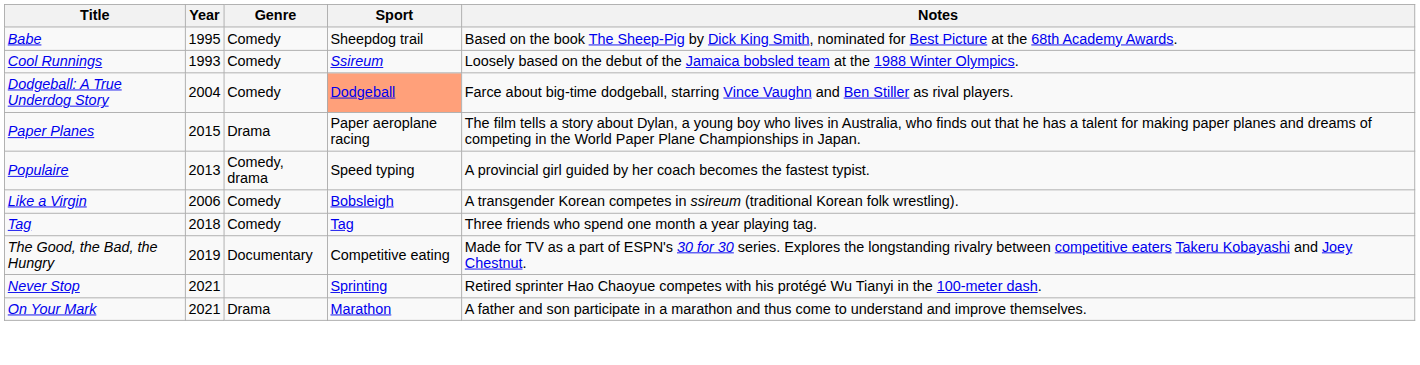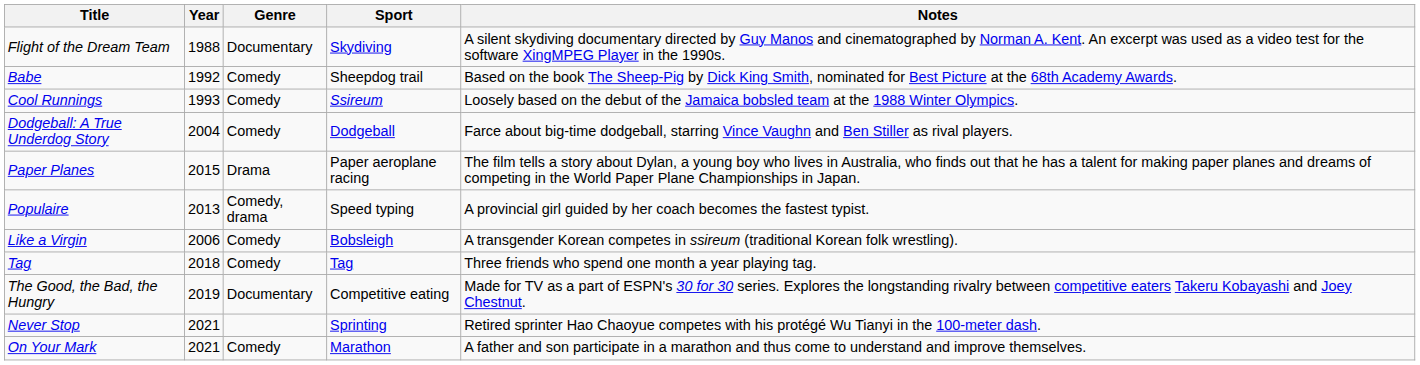 <table class="wikitable sortable">
 <tr>
 <th>Title</th>
 <th>Year</th>
 <th>Genre</th>
 <th>Sport</th>
 <th>Notes</th>
 </tr>
 <tr>
+<td><em>Flight of the Dream Team</em></td>
+<td>1988</td>
+<td>Documentary</td>
+<td><a href='#'>Skydiving</a></td>
+<td>A silent skydiving documentary directed by <a href='#'>Guy Manos</a> and cinematographed by <a href='#'>Norman A. Kent</a>. An excerpt was used as a video test for the software <a href='#'>XingMPEG Player</a> in the 1990s.</td>
+</tr>
+<tr>
 <td><em><a href='#'>Babe</a></em></td>
-<td>1995</td>
+<td>1992</td>
 <td>Comedy</td>
 <td>Sheepdog trail</td>
 <td>Based on the book <a href='#'>The Sheep-Pig</a> by <a href='#'>Dick King Smith</a>, nominated for <a href='#'>Best Picture</a> at the <a href='#'>68th Academy Awards</a>.</td>
 </tr>
 <tr>
 <td><em><a href='#'>Cool Runnings</a></em></td>
 <td>1993</td>
 <td>Comedy</td>
 <td><em><a href='#'>Ssireum</a></em></td>
 <td>Loosely based on the debut of the <a href='#'>Jamaica bobsled team</a> at the <a href='#'>1988 Winter Olympics</a>.</td>
 </tr>
 <tr>
 <td><em><a href='#'>Dodgeball: A True Underdog Story</a></em></td>
 <td>2004</td>
 <td>Comedy</td>
-<td style="background: lightsalmon;"><a href='#'>Dodgeball</a></td>
+<td><a href='#'>Dodgeball</a></td>
 <td>Farce about big-time dodgeball, starring <a href='#'>Vince Vaughn</a> and <a href='#'>Ben Stiller</a> as rival players.</td>
 </tr>
 <tr>
 <td><em><a href='#'>Paper Planes</a></em></td>
 <td>2015</td>
 <td>Drama</td>
 <td>Paper aeroplane racing</td>
 <td>The film tells a story about Dylan, a young boy who lives in Australia, who finds out that he has a talent for making paper planes and dreams of competing in the World Paper Plane Championships in Japan.</td>
 </tr>
 <tr>
 <td><a href='#'><em>Populaire</em></a></td>
 <td>2013</td>
 <td>Comedy, drama</td>
 <td>Speed typing</td>
 <td>A provincial girl guided by her coach becomes the fastest typist.</td>
 </tr>
 <tr>
 <td><a href='#'><em>Like a Virgin</em></a></td>
 <td>2006</td>
 <td>Comedy</td>
 <td><a href='#'>Bobsleigh</a></td>
 <td>A transgender Korean competes in <em>ssireum</em> (traditional Korean folk wrestling).</td>
 </tr>
 <tr>
 <td><em><a href='#'>Tag</a></em></td>
 <td>2018</td>
 <td>Comedy</td>
 <td><a href='#'>Tag</a></td>
 <td>Three friends who spend one month a year playing tag.</td>
 </tr>
 <tr>
 <td><em>The Good, the Bad, the Hungry</em></td>
 <td>2019</td>
 <td>Documentary</td>
 <td>Competitive eating</td>
 <td>Made for TV as a part of ESPN's <em><a href='#'>30 for 30</a></em> series. Explores the longstanding rivalry between <a href='#'>competitive eaters</a> <a href='#'>Takeru Kobayashi</a> and <a href='#'>Joey Chestnut</a>.</td>
 </tr>
 <tr>
 <td><em><a href='#'>Never Stop</a></em></td>
 <td>2021</td>
 <td></td>
 <td><a href='#'>Sprinting</a></td>
 <td>Retired sprinter Hao Chaoyue competes with his protégé Wu Tianyi in the <a href='#'>100-meter dash</a>.</td>
 </tr>
 <tr>
 <td><em><a href='#'>On Your Mark</a></em></td>
 <td>2021</td>
-<td>Drama</td>
+<td>Comedy</td>
 <td><a href='#'>Marathon</a></td>
 <td>A father and son participate in a marathon and thus come to understand and improve themselves.</td>
 </tr>
 </table>
